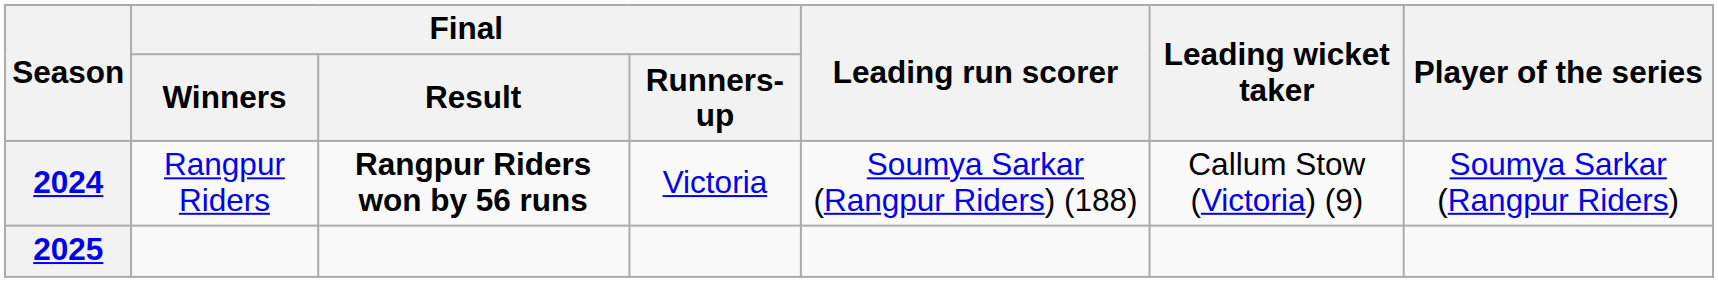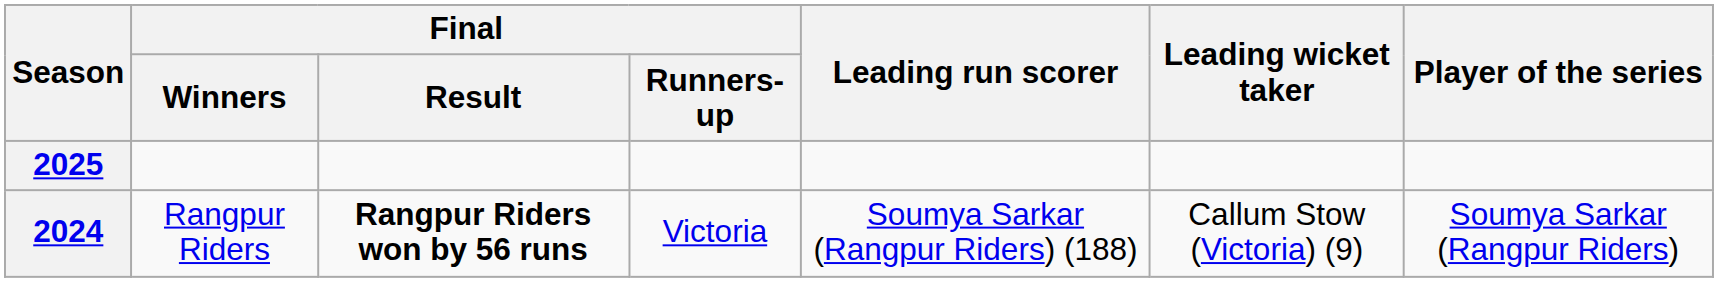 <table class="wikitable" style="text-align:center">
 <tr>
 <th rowspan="2">Season</th>
 <th colspan="3">Final</th>
 <th rowspan="2">Leading run scorer</th>
 <th rowspan="2">Leading wicket taker</th>
 <th rowspan="2">Player of the series</th>
 </tr>
 <tr>
 <th>Winners</th>
 <th>Result</th>
 <th>Runners-up</th>
 </tr>
 <tr>
+<th><a href='#'>2025</a></th>
+<td></td>
+<td></td>
+<td></td>
+<td></td>
+<td></td>
+<td></td>
+</tr>
+<tr>
 <th><a href='#'>2024</a></th>
 <td><a href='#'>Rangpur Riders</a></td>
 <td><strong>Rangpur Riders won by 56 runs</strong><br></td>
 <td><a href='#'>Victoria</a></td>
 <td><a href='#'>Soumya Sarkar</a> (<a href='#'>Rangpur Riders</a>) (188)</td>
 <td>Callum Stow (<a href='#'>Victoria</a>) (9)</td>
 <td><a href='#'>Soumya Sarkar</a> (<a href='#'>Rangpur Riders</a>)</td>
 </tr>
-<tr>
-<th><a href='#'>2025</a></th>
-<td></td>
-<td></td>
-<td></td>
-<td></td>
-<td></td>
-<td></td>
-</tr>
 </table>
